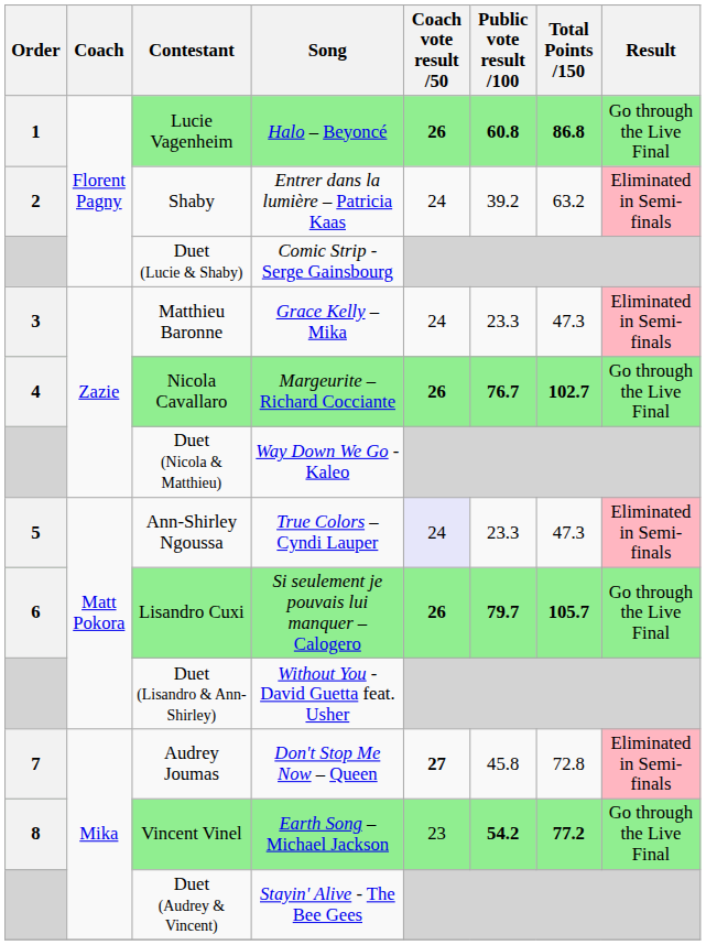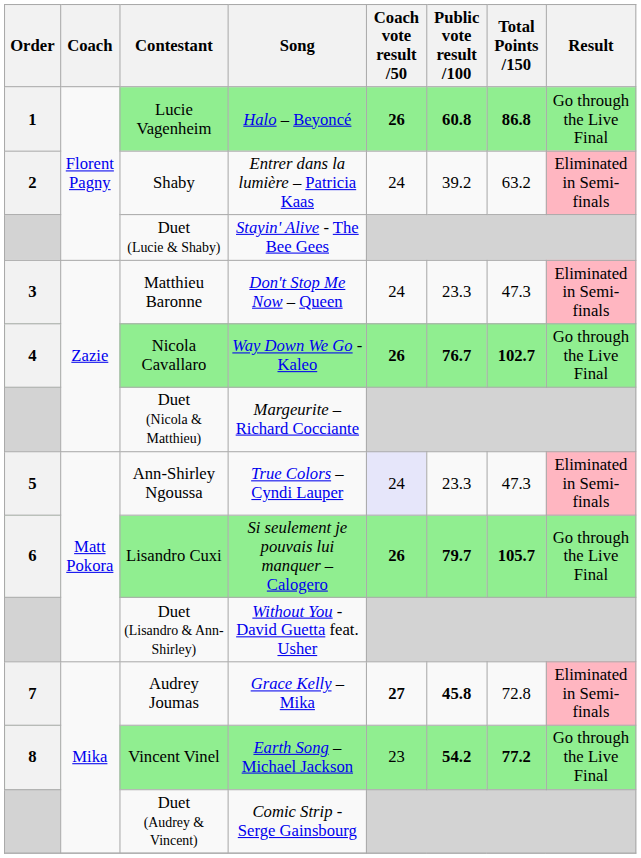 <table class="wikitable sortable" style="text-align: center; width: auto;">
 <tr>
 <th style="width:02%">Order</th>
 <th style="width:02%">Coach</th>
 <th style="width:13%">Contestant</th>
 <th style="width:17%">Song</th>
 <th style="width:04%">Coach vote result<br> /50</th>
 <th style="width:04%">Public vote result<br> /100</th>
 <th style="width:04%">Total Points <br> /150</th>
 <th style="width:05%">Result</th>
 </tr>
 <tr>
 <th>1</th>
 <td rowspan="3"><a href='#'>Florent Pagny</a></td>
 <td style="background:lightgreen">Lucie Vagenheim</td>
 <td style="background:lightgreen"><em><a href='#'>Halo</a></em> – <a href='#'>Beyoncé</a></td>
 <td style="background:lightgreen"><strong>26</strong></td>
 <td style="background:lightgreen"><strong>60.8</strong></td>
 <td style="background:lightgreen"><strong>86.8</strong></td>
 <td style="background:lightgreen">Go through the Live Final</td>
 </tr>
 <tr>
 <th>2</th>
 <td>Shaby</td>
 <td><em>Entrer dans la lumière</em> – <a href='#'>Patricia Kaas</a></td>
 <td>24</td>
 <td>39.2</td>
 <td>63.2</td>
 <td style="background:lightpink">Eliminated in Semi-finals</td>
 </tr>
 <tr>
 <td style="background:lightgray"></td>
 <td>Duet<br><small>(Lucie & Shaby)</small></td>
-<td><em>Comic Strip</em> - <a href='#'>Serge Gainsbourg</a></td>
+<td><em><a href='#'>Stayin' Alive</a></em> - <a href='#'>The Bee Gees</a></td>
 <td style="background:lightgray" colspan="4"></td>
 </tr>
 <tr>
 <th>3</th>
 <td rowspan=3><a href='#'>Zazie</a></td>
 <td>Matthieu Baronne</td>
-<td><em><a href='#'>Grace Kelly</a></em> – <a href='#'>Mika</a></td>
+<td><em><a href='#'>Don't Stop Me Now</a></em> – <a href='#'>Queen</a></td>
 <td>24</td>
 <td>23.3</td>
 <td>47.3</td>
 <td style="background:lightpink">Eliminated in Semi-finals</td>
 </tr>
 <tr style="background:lightgreen">
 <th>4</th>
 <td>Nicola Cavallaro</td>
-<td><em>Margeurite</em> – <a href='#'>Richard Cocciante</a></td>
+<td><em><a href='#'>Way Down We Go</a></em> - <a href='#'>Kaleo</a></td>
 <td><strong>26</strong></td>
 <td><strong>76.7</strong></td>
 <td><strong>102.7</strong></td>
 <td style="background:">Go through the Live Final</td>
 </tr>
 <tr>
 <td style="background:lightgray"></td>
 <td>Duet<br><small>(Nicola & Matthieu)</small></td>
-<td><em><a href='#'>Way Down We Go</a></em> - <a href='#'>Kaleo</a></td>
+<td><em>Margeurite</em> – <a href='#'>Richard Cocciante</a></td>
 <td style="background:lightgray" colspan="4"></td>
 </tr>
 <tr>
 <th>5</th>
 <td rowspan=3><a href='#'>Matt Pokora</a></td>
 <td>Ann-Shirley Ngoussa</td>
 <td><em><a href='#'>True Colors</a></em> – <a href='#'>Cyndi Lauper</a></td>
 <td style="background: lavender;">24</td>
 <td>23.3</td>
 <td>47.3</td>
 <td style="background:lightpink">Eliminated in Semi-finals</td>
 </tr>
 <tr style="background:lightgreen">
 <th>6</th>
 <td>Lisandro Cuxi</td>
 <td><em>Si seulement je pouvais lui manquer</em> – <a href='#'>Calogero</a></td>
 <td><strong>26</strong></td>
 <td><strong>79.7</strong></td>
 <td><strong>105.7</strong></td>
 <td style="background:">Go through the Live Final</td>
 </tr>
 <tr>
 <td style="background:lightgray"></td>
 <td>Duet<br><small>(Lisandro & Ann-Shirley)</small></td>
 <td><em><a href='#'>Without You</a></em> - <a href='#'>David Guetta</a> feat. <a href='#'>Usher</a></td>
 <td style="background:lightgray" colspan="4"></td>
 </tr>
 <tr>
 <th>7</th>
 <td rowspan=3><a href='#'>Mika</a></td>
 <td>Audrey Joumas</td>
-<td><em><a href='#'>Don't Stop Me Now</a></em> – <a href='#'>Queen</a></td>
+<td><em><a href='#'>Grace Kelly</a></em> – <a href='#'>Mika</a></td>
 <td><strong>27</strong></td>
-<td>45.8</td>
+<td><strong>45.8</strong></td>
 <td>72.8</td>
 <td style="background:lightpink">Eliminated in Semi-finals</td>
 </tr>
 <tr style="background:lightgreen">
 <th>8</th>
 <td>Vincent Vinel</td>
 <td><em><a href='#'>Earth Song</a></em> – <a href='#'>Michael Jackson</a></td>
 <td>23</td>
 <td><strong>54.2</strong></td>
 <td><strong>77.2</strong></td>
 <td style="background:">Go through the Live Final</td>
 </tr>
 <tr>
 <td style="background:lightgray"></td>
 <td>Duet<br><small>(Audrey & Vincent)</small></td>
-<td><em><a href='#'>Stayin' Alive</a></em> - <a href='#'>The Bee Gees</a></td>
+<td><em>Comic Strip</em> - <a href='#'>Serge Gainsbourg</a></td>
 <td style="background:lightgray" colspan="4"></td>
 </tr>
 <tr>
 </tr>
 </table>
